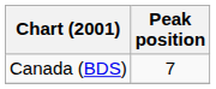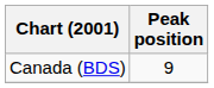 <table class="wikitable sortable">
 <tr>
 <th>Chart (2001)</th>
 <th>Peak<br>position</th>
 </tr>
 <tr>
 <td scope="row">Canada (<a href='#'>BDS</a>)</td>
-<td style="text-align:center;">7</td>
+<td style="text-align:center;">9</td>
 </tr>
 <tr>
 </tr>
 <tr>
 </tr>
 <tr>
 </tr>
 <tr>
 </tr>
 <tr>
 </tr>
 </table>
